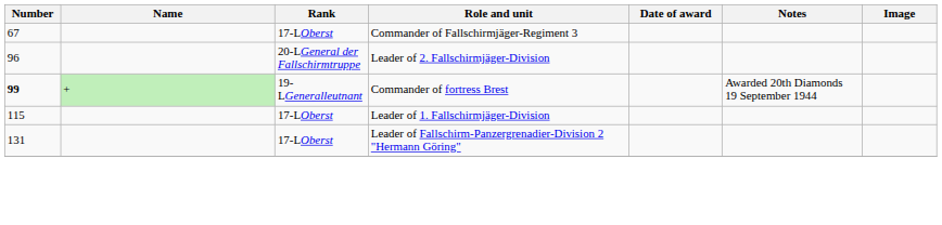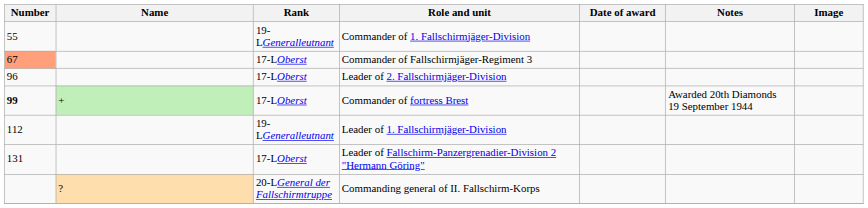 <table class="wikitable plainrowheaders sortable" style="width:100%;">
 <tr>
 <th width="6%">Number</th>
 <th width="23%">Name</th>
 <th width="10%">Rank</th>
 <th width="28%" class="unsortable">Role and unit</th>
 <th width="10%">Date of award</th>
 <th width="15%" class="unsortable">Notes</th>
 <th width="10%" class="unsortable">Image</th>
 </tr>
 <tr>
-<td>67</td>
+<td>55</td>
+<td></td>
+<td><span>19-L</span><em><a href='#'>Generalleutnant</a></em></td>
+<td>Commander of <a href='#'>1. Fallschirmjäger-Division</a></td>
+<td></td>
+<td></td>
+<td></td>
+</tr>
+<tr>
+<td style="background: lightsalmon;">67</td>
 <td></td>
 <td><span>17-L</span><em><a href='#'>Oberst</a></em></td>
 <td>Commander of Fallschirmjäger-Regiment 3</td>
 <td></td>
 <td></td>
 <td></td>
 </tr>
 <tr>
 <td>96</td>
 <td></td>
-<td><span>20-L</span><em><a href='#'>General der Fallschirmtruppe</a></em></td>
+<td><span>17-L</span><em><a href='#'>Oberst</a></em></td>
 <td>Leader of <a href='#'>2. Fallschirmjäger-Division</a></td>
 <td></td>
 <td></td>
 <td></td>
 </tr>
 <tr>
 <td><strong>99</strong></td>
 <td style="background:#C0EFBA">+</td>
-<td><span>19-L</span><em><a href='#'>Generalleutnant</a></em></td>
+<td><span>17-L</span><em><a href='#'>Oberst</a></em></td>
 <td>Commander of <a href='#'>fortress Brest</a></td>
 <td></td>
 <td>Awarded 20th Diamonds 19 September 1944</td>
 <td></td>
 </tr>
 <tr>
-<td>115</td>
+<td>112</td>
 <td></td>
-<td><span>17-L</span><em><a href='#'>Oberst</a></em></td>
+<td><span>19-L</span><em><a href='#'>Generalleutnant</a></em></td>
 <td>Leader of <a href='#'>1. Fallschirmjäger-Division</a></td>
 <td></td>
 <td></td>
 <td></td>
 </tr>
 <tr>
 <td>131</td>
 <td></td>
 <td><span>17-L</span><em><a href='#'>Oberst</a></em></td>
 <td>Leader of <a href='#'>Fallschirm-Panzergrenadier-Division 2 "Hermann Göring"</a></td>
 <td></td>
 <td></td>
 <td></td>
 </tr>
 <tr>
+<td></td>
+<td style="background:#ffdead;">?</td>
+<td><span>20-L</span><em><a href='#'>General der Fallschirmtruppe</a></em></td>
+<td>Commanding general of II. Fallschirm-Korps</td>
+<td></td>
+<td></td>
+<td></td>
+</tr>
+<tr>
 </tr>
 </table>
